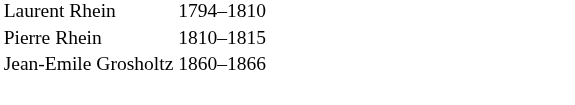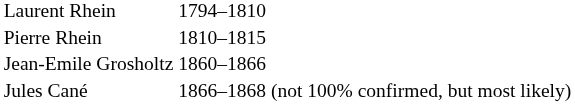 <table>
 <tr>
 <td>Laurent Rhein</td>
 <td>1794–1810</td>
 </tr>
 <tr>
 <td>Pierre Rhein</td>
 <td>1810–1815</td>
 </tr>
 <tr>
 <td>Jean-Emile Grosholtz</td>
 <td>1860–1866</td>
 </tr>
+<tr>
+<td>Jules Cané</td>
+<td>1866–1868 (not 100% confirmed, but most likely)</td>
+</tr>
 </table>
